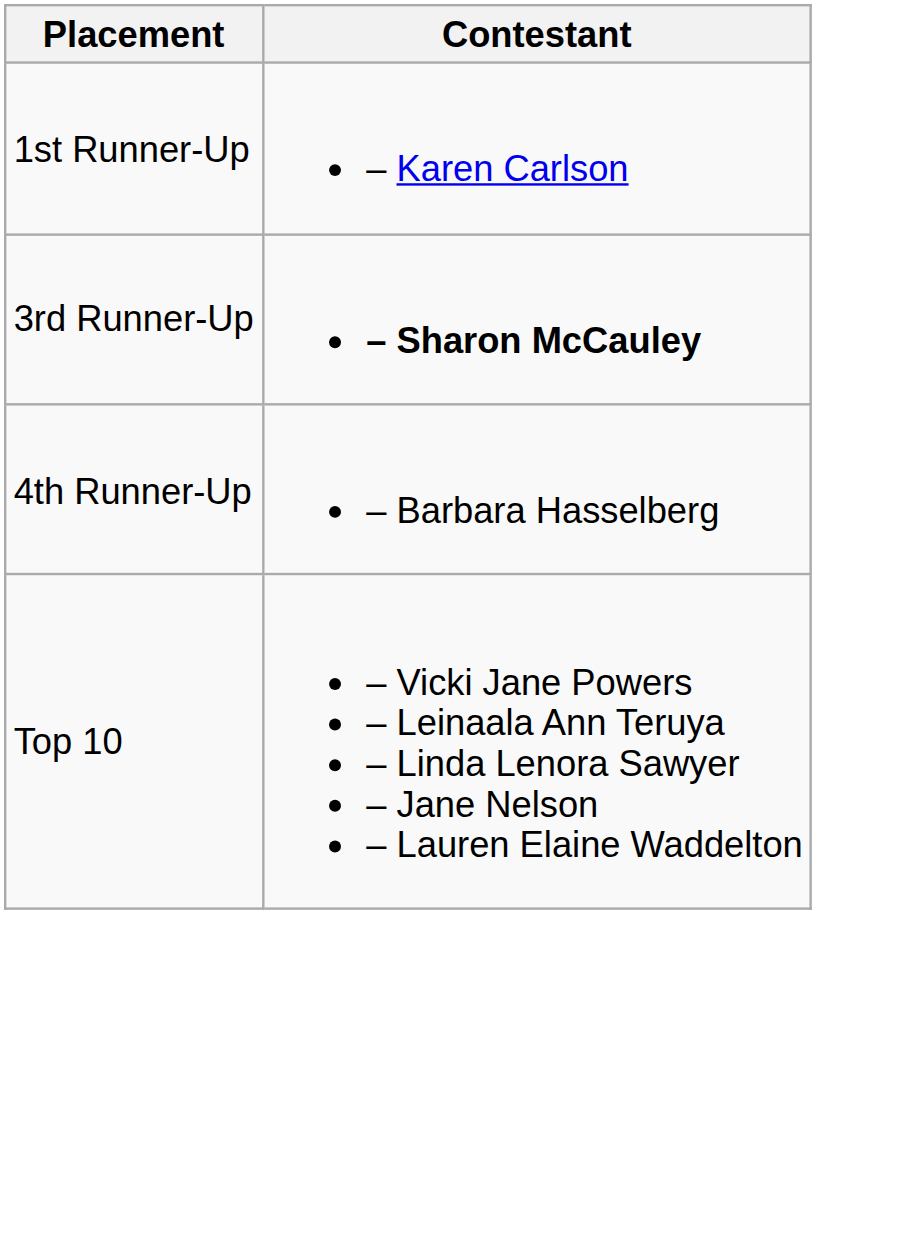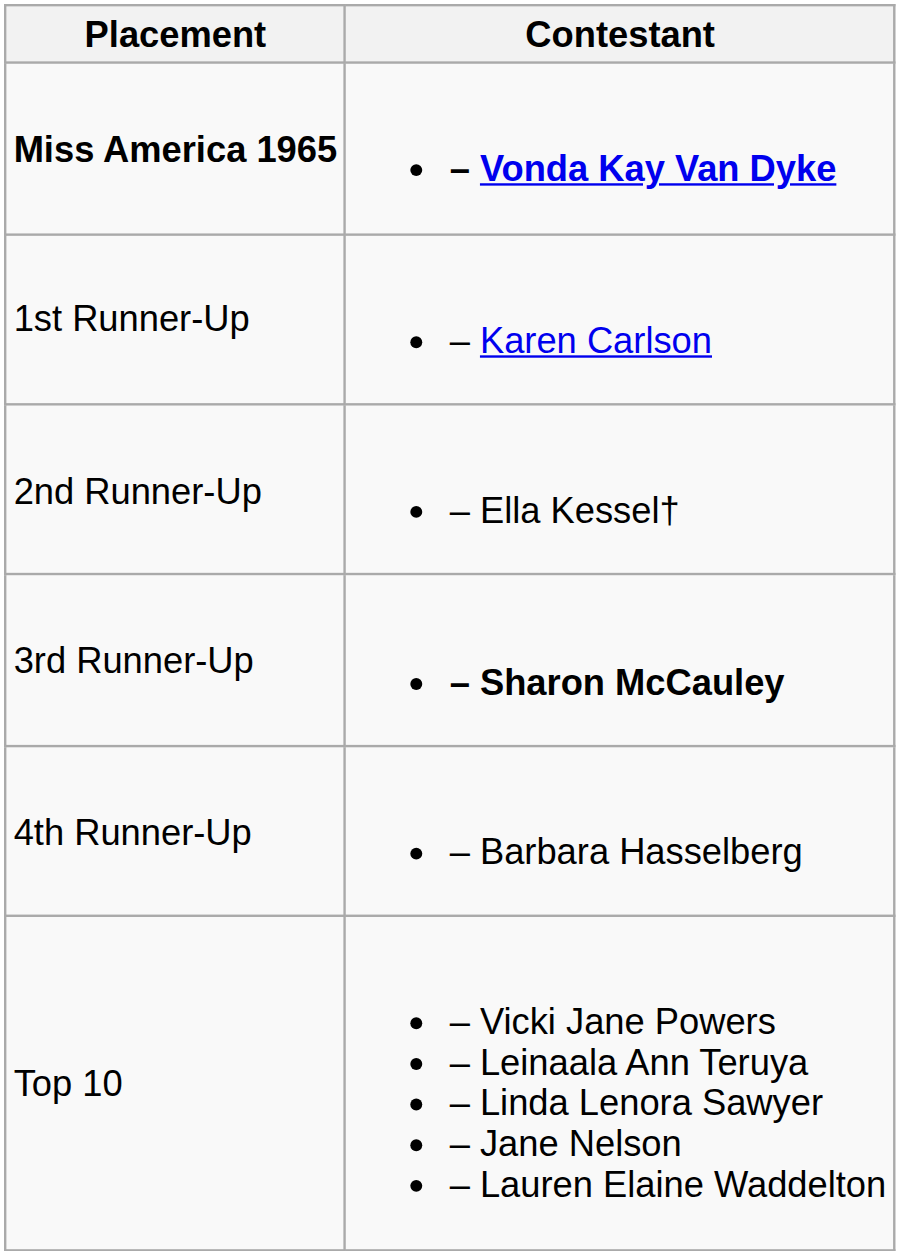 <table class="wikitable sortable" style="font-size: 95%;">
 <tr>
 <th>Placement</th>
 <th>Contestant</th>
 </tr>
 <tr>
+<td><strong>Miss America 1965</strong></td>
+<td><br><ul><li><strong> – <a href='#'>Vonda Kay Van Dyke</a></strong></li></ul></td>
+</tr>
+<tr>
 <td>1st Runner-Up</td>
 <td><br><ul><li> – <a href='#'>Karen Carlson</a></li></ul></td>
+</tr>
+<tr>
+<td>2nd Runner-Up</td>
+<td><br><ul><li> – Ella Kessel†</li></ul></td>
 </tr>
 <tr>
 <td>3rd Runner-Up</td>
 <td><strong><br><ul><li> – Sharon McCauley</li></ul></strong></td>
 </tr>
 <tr>
 <td>4th Runner-Up</td>
 <td><br><ul><li> – Barbara Hasselberg</li></ul></td>
 </tr>
 <tr>
 <td>Top 10</td>
 <td><br><ul><li> – Vicki Jane Powers</li><li> – Leinaala Ann Teruya</li><li> – Linda Lenora Sawyer</li><li> – Jane Nelson</li><li> – Lauren Elaine Waddelton</li></ul></td>
 </tr>
 </table>
